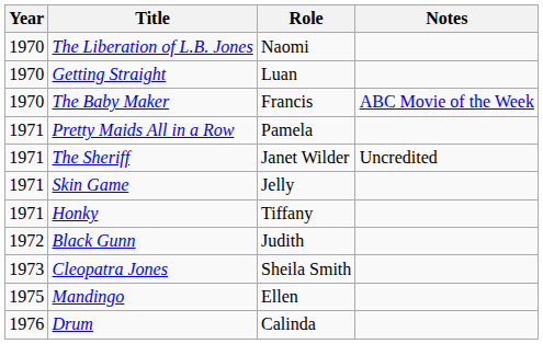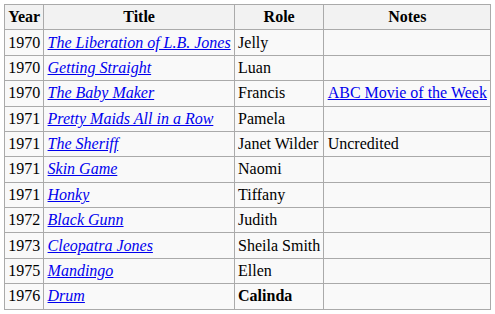 <table class="wikitable">
 <tr>
 <th>Year</th>
 <th>Title</th>
 <th>Role</th>
 <th>Notes</th>
 </tr>
 <tr>
 <td>1970</td>
 <td><em><a href='#'>The Liberation of L.B. Jones</a></em></td>
-<td>Naomi</td>
+<td>Jelly</td>
 <td></td>
 </tr>
 <tr>
 <td>1970</td>
 <td><em><a href='#'>Getting Straight</a></em></td>
 <td>Luan</td>
 <td></td>
 </tr>
 <tr>
 <td>1970</td>
 <td><em><a href='#'>The Baby Maker</a></em></td>
 <td>Francis</td>
 <td><a href='#'>ABC Movie of the Week</a></td>
 </tr>
 <tr>
 <td>1971</td>
 <td><em><a href='#'>Pretty Maids All in a Row</a></em></td>
 <td>Pamela</td>
 <td></td>
 </tr>
 <tr>
 <td>1971</td>
 <td><em><a href='#'>The Sheriff</a></em></td>
 <td>Janet Wilder</td>
 <td>Uncredited</td>
 </tr>
 <tr>
 <td>1971</td>
 <td><em><a href='#'>Skin Game</a></em></td>
-<td>Jelly</td>
+<td>Naomi</td>
 <td></td>
 </tr>
 <tr>
 <td>1971</td>
 <td><em><a href='#'>Honky</a></em></td>
 <td>Tiffany</td>
 <td></td>
 </tr>
 <tr>
 <td>1972</td>
 <td><em><a href='#'>Black Gunn</a></em></td>
 <td>Judith</td>
 <td></td>
 </tr>
 <tr>
 <td>1973</td>
 <td><em><a href='#'>Cleopatra Jones</a></em></td>
 <td>Sheila Smith</td>
 <td></td>
 </tr>
 <tr>
 <td>1975</td>
 <td><em><a href='#'>Mandingo</a></em></td>
 <td>Ellen</td>
 <td></td>
 </tr>
 <tr>
 <td>1976</td>
 <td><em><a href='#'>Drum</a></em></td>
-<td>Calinda</td>
+<td><strong>Calinda</strong></td>
 <td></td>
 </tr>
 </table>
